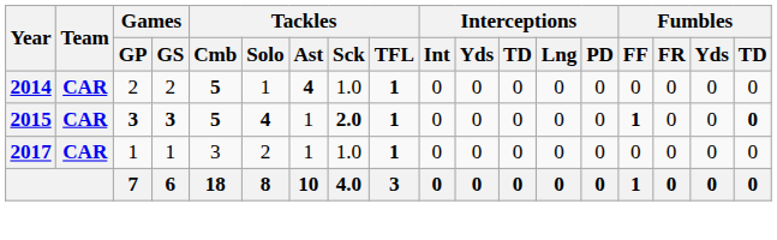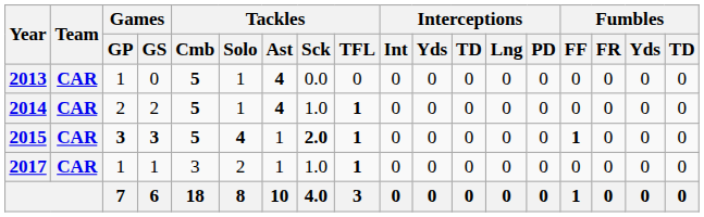 <table class="wikitable" style="text-align:center">
 <tr>
 <th rowspan="2">Year</th>
 <th rowspan="2">Team</th>
 <th colspan="2">Games</th>
 <th colspan="5">Tackles</th>
 <th colspan="5">Interceptions</th>
 <th colspan="4">Fumbles</th>
 </tr>
 <tr>
 <th>GP</th>
 <th>GS</th>
 <th>Cmb</th>
 <th>Solo</th>
 <th>Ast</th>
 <th>Sck</th>
 <th>TFL</th>
 <th>Int</th>
 <th>Yds</th>
 <th>TD</th>
 <th>Lng</th>
 <th>PD</th>
 <th>FF</th>
 <th>FR</th>
 <th>Yds</th>
 <th>TD</th>
+</tr>
+<tr>
+<th><a href='#'>2013</a></th>
+<th><a href='#'>CAR</a></th>
+<td>1</td>
+<td>0</td>
+<td><strong>5</strong></td>
+<td>1</td>
+<td><strong>4</strong></td>
+<td>0.0</td>
+<td>0</td>
+<td>0</td>
+<td>0</td>
+<td>0</td>
+<td>0</td>
+<td>0</td>
+<td>0</td>
+<td>0</td>
+<td>0</td>
+<td>0</td>
 </tr>
 <tr>
 <th><a href='#'>2014</a></th>
 <th><a href='#'>CAR</a></th>
 <td>2</td>
 <td>2</td>
 <td><strong>5</strong></td>
 <td>1</td>
 <td><strong>4</strong></td>
 <td>1.0</td>
 <td><strong>1</strong></td>
 <td>0</td>
 <td>0</td>
 <td>0</td>
 <td>0</td>
 <td>0</td>
 <td>0</td>
 <td>0</td>
 <td>0</td>
 <td>0</td>
 </tr>
 <tr>
 <th><a href='#'>2015</a></th>
 <th><a href='#'>CAR</a></th>
 <td><strong>3</strong></td>
 <td><strong>3</strong></td>
 <td><strong>5</strong></td>
 <td><strong>4</strong></td>
 <td>1</td>
 <td><strong>2.0</strong></td>
 <td><strong>1</strong></td>
 <td>0</td>
 <td>0</td>
 <td>0</td>
 <td>0</td>
 <td>0</td>
 <td><strong>1</strong></td>
 <td>0</td>
 <td>0</td>
-<td><strong>0</strong></td>
+<td>0</td>
 </tr>
 <tr>
 <th><a href='#'>2017</a></th>
 <th><a href='#'>CAR</a></th>
 <td>1</td>
 <td>1</td>
 <td>3</td>
 <td>2</td>
 <td>1</td>
 <td>1.0</td>
 <td><strong>1</strong></td>
 <td>0</td>
 <td>0</td>
 <td>0</td>
 <td>0</td>
 <td>0</td>
 <td>0</td>
 <td>0</td>
 <td>0</td>
 <td>0</td>
 </tr>
 <tr>
 <th colspan="2"></th>
 <th>7</th>
 <th>6</th>
 <th>18</th>
 <th>8</th>
 <th>10</th>
 <th>4.0</th>
 <th>3</th>
 <th>0</th>
 <th>0</th>
 <th>0</th>
 <th>0</th>
 <th>0</th>
 <th>1</th>
 <th>0</th>
 <th>0</th>
 <th>0</th>
 </tr>
 </table>
